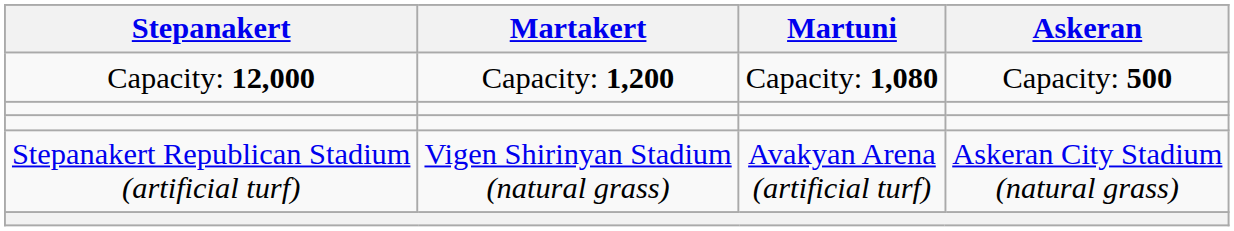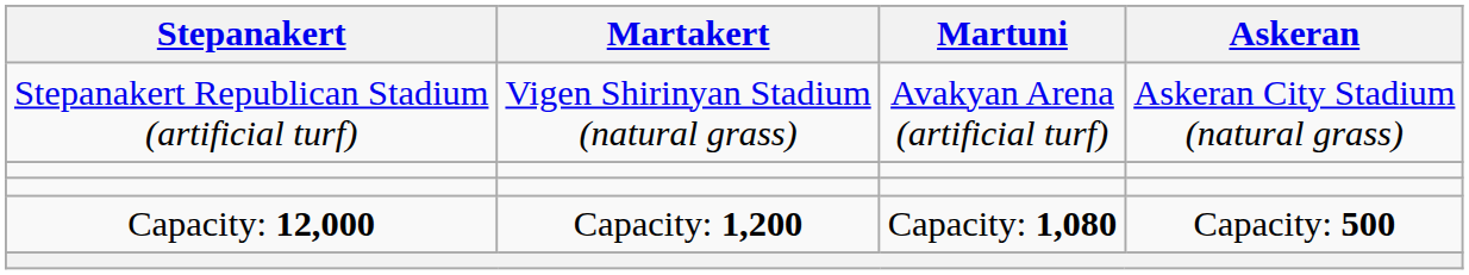 <table class=wikitable style="text-align:center;">
 <tr>
 <th><a href='#'>Stepanakert</a></th>
 <th><a href='#'>Martakert</a></th>
 <th><a href='#'>Martuni</a></th>
 <th><a href='#'>Askeran</a></th>
 </tr>
 <tr>
-<td>Capacity: <strong>12,000</strong></td>
-<td>Capacity: <strong>1,200</strong></td>
-<td>Capacity: <strong>1,080</strong></td>
-<td>Capacity: <strong>500</strong></td>
+<td><a href='#'>Stepanakert Republican Stadium</a><br><em>(artificial turf)</em></td>
+<td><a href='#'>Vigen Shirinyan Stadium</a><br><em>(natural grass)</em></td>
+<td><a href='#'>Avakyan Arena</a><br><em>(artificial turf)</em></td>
+<td><a href='#'>Askeran City Stadium</a><br><em>(natural grass)</em></td>
 </tr>
 <tr>
 <td></td>
 <td></td>
 <td></td>
 <td></td>
 </tr>
 <tr>
 <td><small></small></td>
 <td><small></small></td>
 <td><small></small></td>
 <td><small></small></td>
 </tr>
 <tr>
-<td><a href='#'>Stepanakert Republican Stadium</a><br><em>(artificial turf)</em></td>
-<td><a href='#'>Vigen Shirinyan Stadium</a><br><em>(natural grass)</em></td>
-<td><a href='#'>Avakyan Arena</a><br><em>(artificial turf)</em></td>
-<td><a href='#'>Askeran City Stadium</a><br><em>(natural grass)</em></td>
+<td>Capacity: <strong>12,000</strong></td>
+<td>Capacity: <strong>1,200</strong></td>
+<td>Capacity: <strong>1,080</strong></td>
+<td>Capacity: <strong>500</strong></td>
 </tr>
 <tr>
 <th rowspan=15 colspan=4></th>
 </tr>
 </table>
